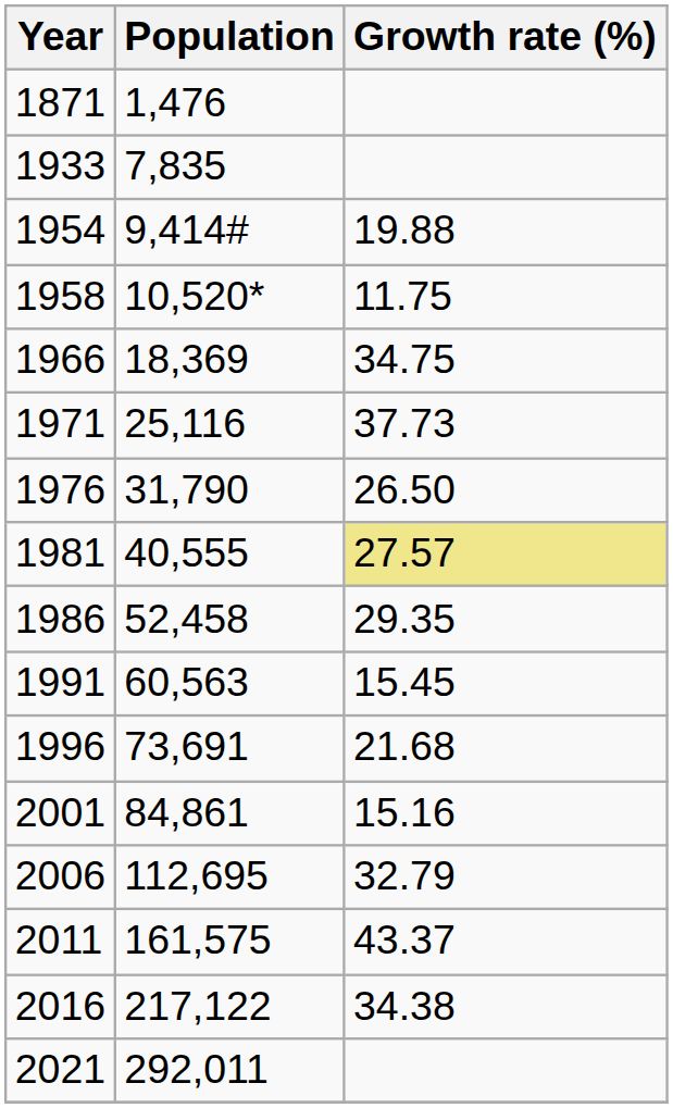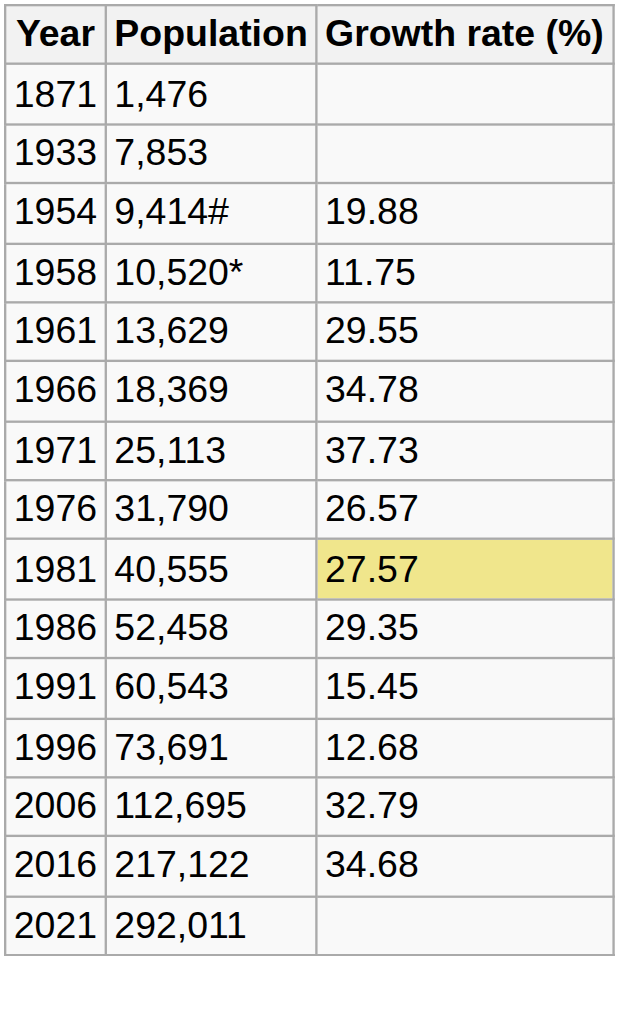 <table class="wikitable">
 <tr>
 <th>Year</th>
 <th>Population</th>
 <th>Growth rate (%)</th>
 </tr>
 <tr>
 <td>1871</td>
 <td>1,476</td>
 <td></td>
 </tr>
 <tr>
 <td>1933</td>
-<td>7,835</td>
+<td>7,853</td>
 <td></td>
 </tr>
 <tr>
 <td>1954</td>
 <td>9,414#</td>
 <td>19.88</td>
 </tr>
 <tr>
 <td>1958</td>
 <td>10,520*</td>
 <td>11.75</td>
 </tr>
 <tr>
+<td>1961</td>
+<td>13,629</td>
+<td>29.55</td>
+</tr>
+<tr>
 <td>1966</td>
 <td>18,369</td>
-<td>34.75</td>
+<td>34.78</td>
 </tr>
 <tr>
 <td>1971</td>
-<td>25,116</td>
+<td>25,113</td>
 <td>37.73</td>
 </tr>
 <tr>
 <td>1976</td>
 <td>31,790</td>
-<td>26.50</td>
+<td>26.57</td>
 </tr>
 <tr>
 <td>1981</td>
 <td>40,555</td>
 <td style="background: khaki;">27.57</td>
 </tr>
 <tr>
 <td>1986</td>
 <td>52,458</td>
 <td>29.35</td>
 </tr>
 <tr>
 <td>1991</td>
-<td>60,563</td>
+<td>60,543</td>
 <td>15.45</td>
 </tr>
 <tr>
 <td>1996</td>
 <td>73,691</td>
-<td>21.68</td>
-</tr>
-<tr>
-<td>2001</td>
-<td>84,861</td>
-<td>15.16</td>
+<td>12.68</td>
 </tr>
 <tr>
 <td>2006</td>
 <td>112,695</td>
 <td>32.79</td>
 </tr>
 <tr>
-<td>2011</td>
-<td>161,575</td>
-<td>43.37</td>
-</tr>
-<tr>
 <td>2016</td>
 <td>217,122</td>
-<td>34.38</td>
+<td>34.68</td>
 </tr>
 <tr>
 <td>2021</td>
 <td>292,011</td>
 <td></td>
 </tr>
 <tr>
 </tr>
 </table>
